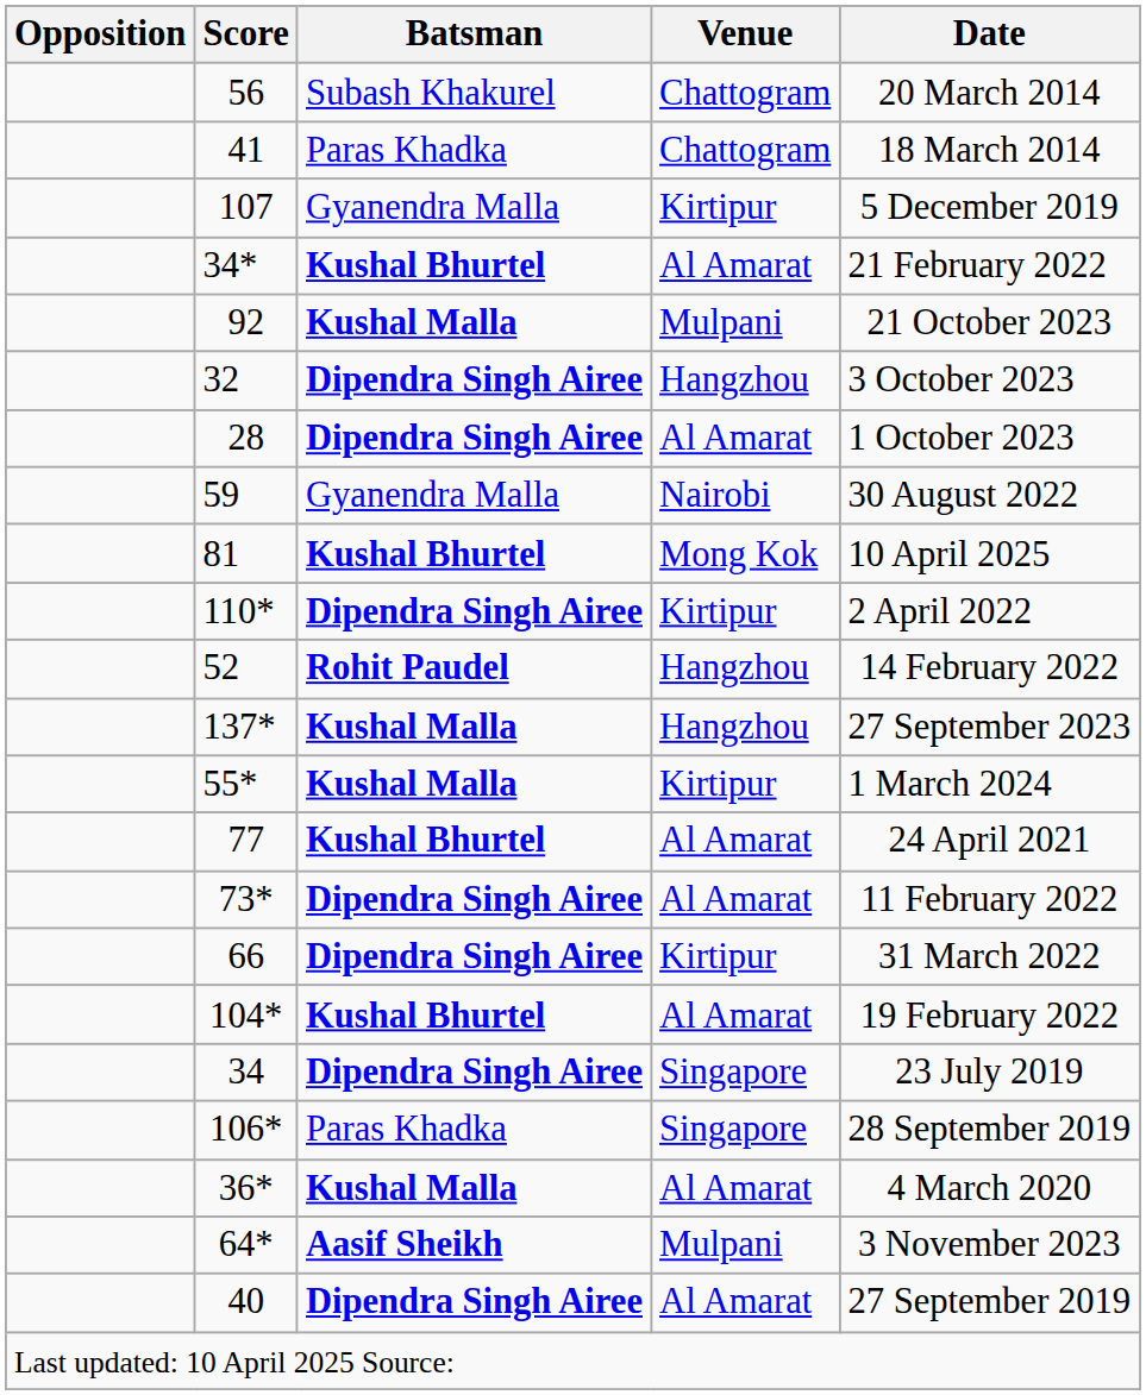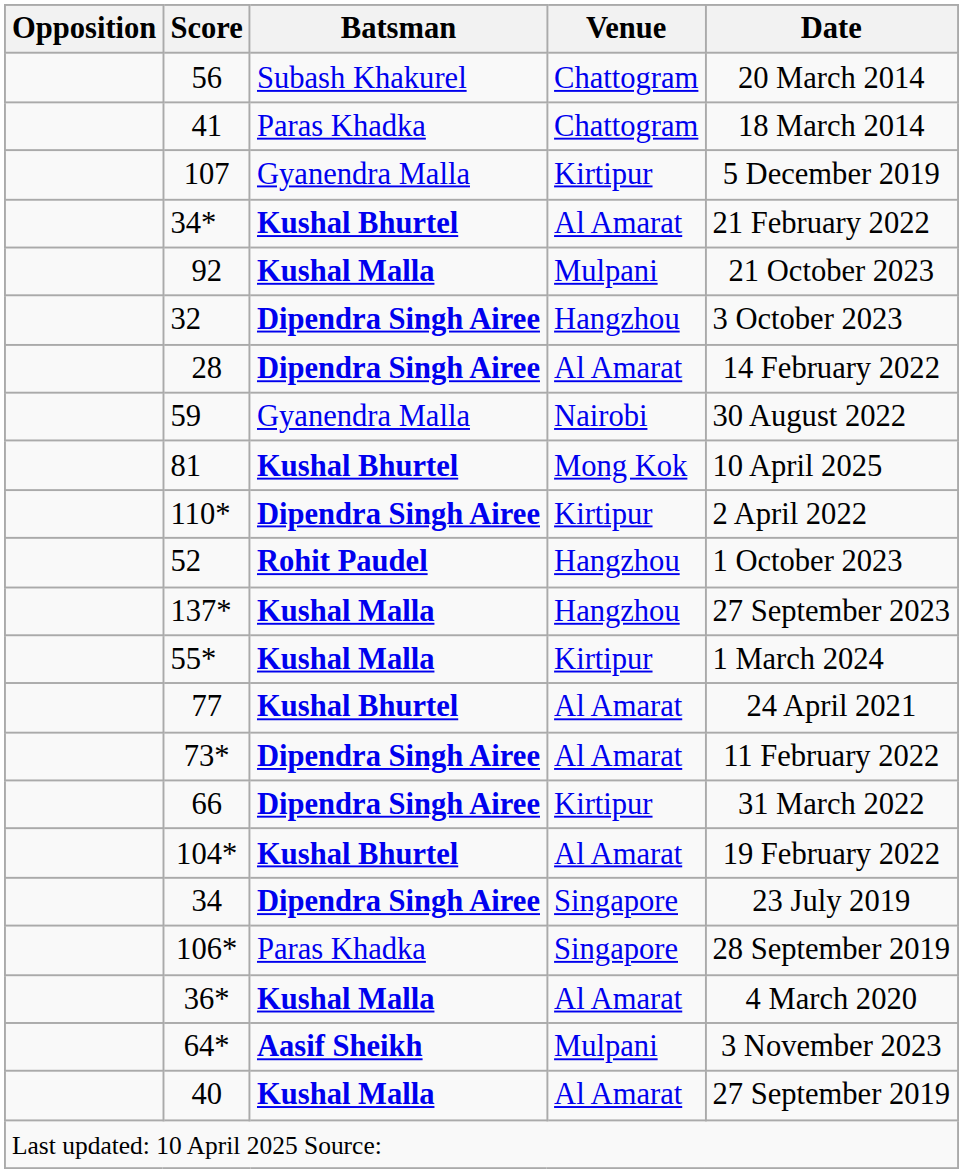 <table class="wikitable plainrowheaders sortable">
 <tr>
 <th scope="col">Opposition</th>
 <th scope="col">Score</th>
 <th scope="col">Batsman</th>
 <th>Venue</th>
 <th scope="col">Date</th>
 </tr>
 <tr>
 <td></td>
 <td scope="row" style="text-align:center;">56</td>
 <td><a href='#'>Subash Khakurel</a></td>
 <td><a href='#'>Chattogram</a></td>
 <td align="center">20 March 2014</td>
 </tr>
 <tr>
 <td></td>
 <td scope="row" style="text-align:center;">41</td>
 <td><a href='#'>Paras Khadka</a></td>
 <td><a href='#'>Chattogram</a></td>
 <td align="center">18 March 2014</td>
 </tr>
 <tr>
 <td></td>
 <td scope="row" style="text-align:center;">107</td>
 <td><a href='#'>Gyanendra Malla</a></td>
 <td><a href='#'>Kirtipur</a></td>
 <td align="center">5 December 2019</td>
 </tr>
 <tr>
 <td></td>
 <td>34*</td>
 <td><strong><a href='#'>Kushal Bhurtel</a></strong></td>
 <td><a href='#'>Al Amarat</a></td>
 <td>21 February 2022</td>
 </tr>
 <tr>
 <td></td>
 <td scope="row" style="text-align:center;">92</td>
 <td><strong><a href='#'>Kushal Malla</a></strong></td>
 <td><a href='#'>Mulpani</a></td>
 <td align="center">21 October 2023</td>
 </tr>
 <tr>
 <td></td>
 <td>32</td>
 <td><strong><a href='#'>Dipendra Singh Airee</a></strong></td>
 <td><a href='#'>Hangzhou</a></td>
 <td>3 October 2023</td>
 </tr>
 <tr>
 <td></td>
 <td scope="row" style="text-align:center;">28</td>
 <td><strong><a href='#'>Dipendra Singh Airee</a></strong></td>
 <td><a href='#'>Al Amarat</a></td>
-<td>1 October 2023</td>
+<td align="center">14 February 2022</td>
 </tr>
 <tr>
 <td></td>
 <td>59</td>
 <td><a href='#'>Gyanendra Malla</a></td>
 <td><a href='#'>Nairobi</a></td>
 <td>30 August 2022</td>
 </tr>
 <tr>
 <td></td>
 <td>81</td>
 <td><strong><a href='#'>Kushal Bhurtel</a></strong></td>
 <td><a href='#'>Mong Kok</a></td>
 <td>10 April 2025</td>
 </tr>
 <tr>
 <td></td>
 <td>110*</td>
 <td><strong><a href='#'>Dipendra Singh Airee</a></strong></td>
 <td><a href='#'>Kirtipur</a></td>
 <td>2 April 2022</td>
 </tr>
 <tr>
 <td></td>
 <td>52</td>
 <td><strong><a href='#'>Rohit Paudel</a></strong></td>
 <td><a href='#'>Hangzhou</a></td>
-<td align="center">14 February 2022</td>
+<td>1 October 2023</td>
 </tr>
 <tr>
 <td></td>
 <td>137*</td>
 <td><strong><a href='#'>Kushal Malla</a></strong></td>
 <td><a href='#'>Hangzhou</a></td>
 <td>27 September 2023</td>
 </tr>
 <tr>
 <td></td>
 <td>55*</td>
 <td><strong><a href='#'>Kushal Malla</a></strong></td>
 <td><a href='#'>Kirtipur</a></td>
 <td>1 March 2024</td>
 </tr>
 <tr>
 <td></td>
 <td style="text-align:center;">77</td>
 <td><strong><a href='#'>Kushal Bhurtel</a></strong></td>
 <td><a href='#'>Al Amarat</a></td>
 <td align="center">24 April 2021</td>
 </tr>
 <tr>
 <td></td>
 <td scope="row" style="text-align:center;">73*</td>
 <td><strong><a href='#'>Dipendra Singh Airee</a></strong></td>
 <td><a href='#'>Al Amarat</a></td>
 <td align="center">11 February 2022</td>
 </tr>
 <tr>
 <td></td>
 <td scope="row" style="text-align:center;">66</td>
 <td><strong><a href='#'>Dipendra Singh Airee</a></strong></td>
 <td><a href='#'>Kirtipur</a></td>
 <td align="center">31 March 2022</td>
 </tr>
 <tr>
 <td></td>
 <td scope="row" style="text-align:center;">104*</td>
 <td><strong><a href='#'>Kushal Bhurtel</a></strong></td>
 <td><a href='#'>Al Amarat</a></td>
 <td align="center">19 February 2022</td>
 </tr>
 <tr>
 <td></td>
 <td scope="row" style="text-align:center;">34</td>
 <td><strong><a href='#'>Dipendra Singh Airee</a></strong></td>
 <td><a href='#'>Singapore</a></td>
 <td align="center">23 July 2019</td>
 </tr>
 <tr>
 <td></td>
 <td scope="row" style="text-align:center;">106*</td>
 <td><a href='#'>Paras Khadka</a></td>
 <td><a href='#'>Singapore</a></td>
 <td align="center">28 September 2019</td>
 </tr>
 <tr>
 <td></td>
 <td scope="row" style="text-align:center;">36*</td>
 <td><strong><a href='#'>Kushal Malla</a></strong></td>
 <td><a href='#'>Al Amarat</a></td>
 <td align="center">4 March 2020</td>
 </tr>
 <tr>
 <td></td>
 <td scope="row" style="text-align:center;">64*</td>
 <td><strong><a href='#'>Aasif Sheikh</a></strong></td>
 <td><a href='#'>Mulpani</a></td>
 <td align="center">3 November 2023</td>
 </tr>
 <tr>
 <td></td>
 <td scope="row" style="text-align:center;">40</td>
-<td><strong><a href='#'>Dipendra Singh Airee</a></strong></td>
+<td><strong><a href='#'>Kushal Malla</a></strong></td>
 <td><a href='#'>Al Amarat</a></td>
 <td align="center">27 September 2019</td>
 </tr>
 <tr>
 <td colspan="5"><small>Last updated: 10 April 2025 Source:</small></td>
 </tr>
 </table>
